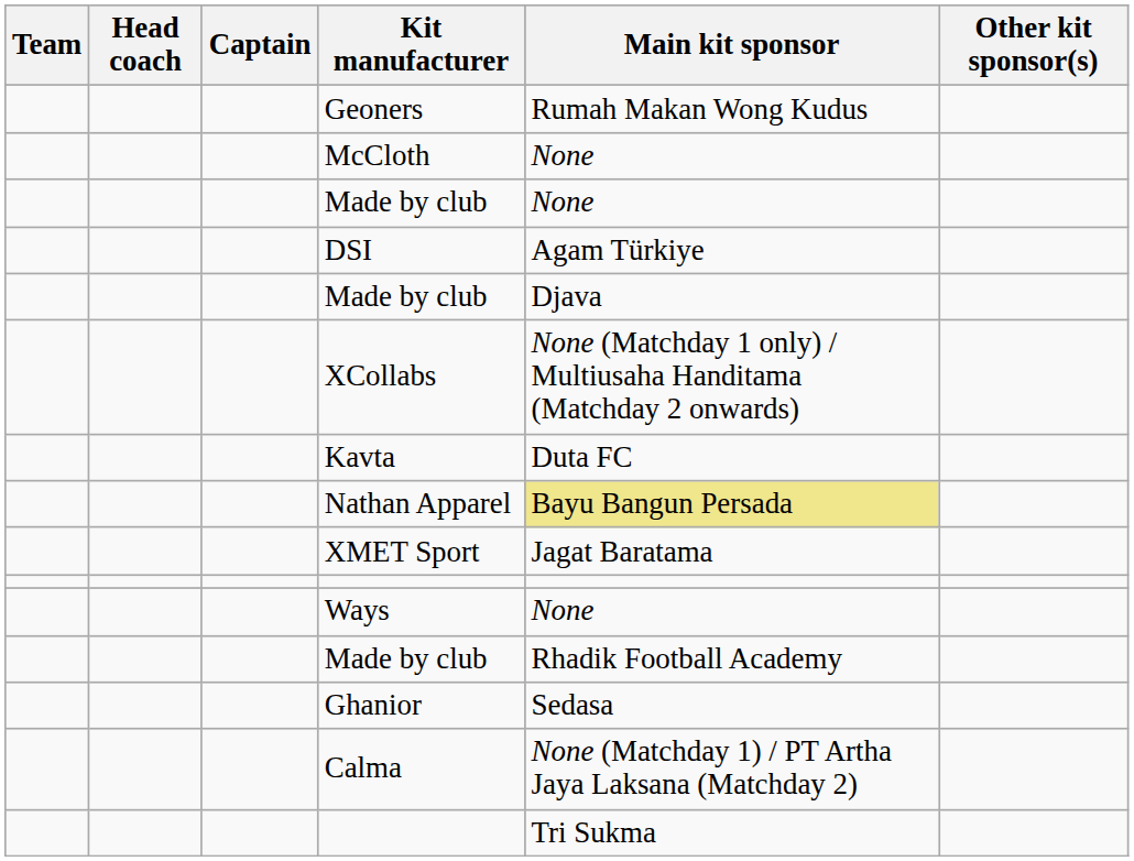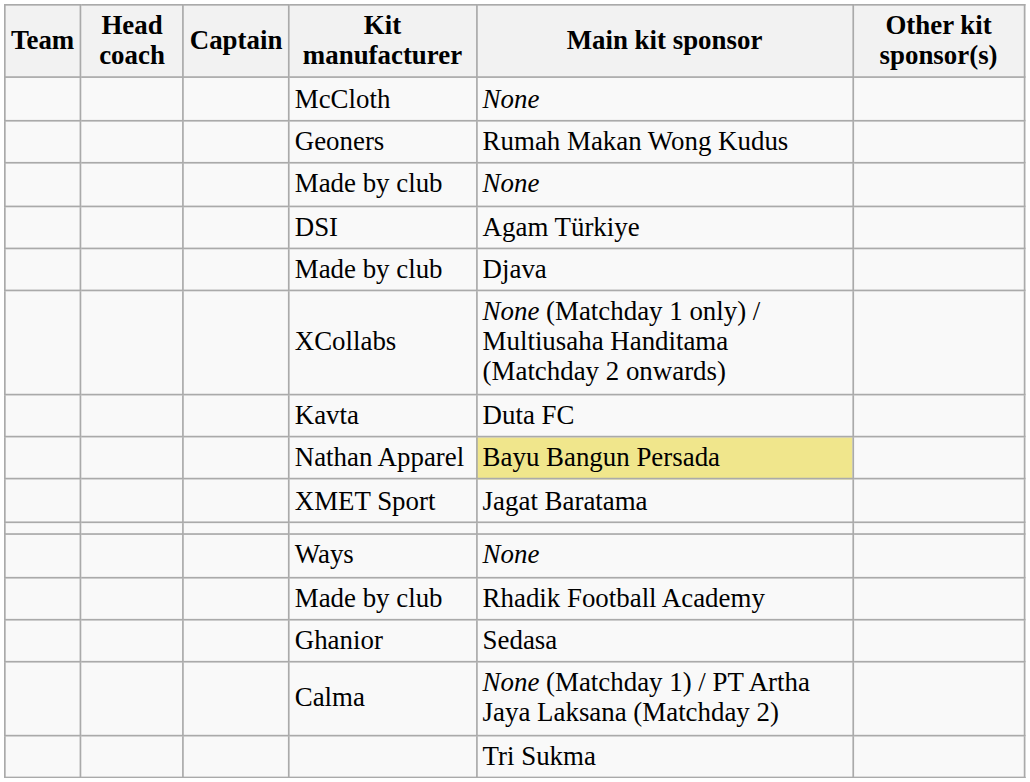 <table class="wikitable sortable">
 <tr>
 <th>Team</th>
 <th>Head coach</th>
 <th>Captain</th>
 <th class="nowrap">Kit manufacturer</th>
 <th>Main kit sponsor</th>
 <th>Other kit sponsor(s)</th>
 </tr>
 <tr>
 <td></td>
 <td></td>
 <td></td>
-<td> Geoners</td>
-<td>Rumah Makan Wong Kudus</td>
+<td> McCloth</td>
+<td><em>None</em></td>
 <td></td>
 </tr>
 <tr>
 <td></td>
 <td></td>
 <td></td>
-<td> McCloth</td>
-<td><em>None</em></td>
+<td> Geoners</td>
+<td>Rumah Makan Wong Kudus</td>
 <td></td>
 </tr>
 <tr>
 <td></td>
 <td></td>
 <td></td>
 <td> Made by club</td>
 <td><em>None</em></td>
 <td></td>
 </tr>
 <tr>
 <td></td>
 <td></td>
 <td></td>
 <td> DSI</td>
 <td>Agam Türkiye</td>
 <td></td>
 </tr>
 <tr>
 <td></td>
 <td></td>
 <td></td>
 <td> Made by club</td>
 <td>Djava</td>
 <td></td>
 </tr>
 <tr>
 <td></td>
 <td></td>
 <td></td>
 <td> XCollabs</td>
 <td><em>None</em> (Matchday 1 only) / Multiusaha Handitama (Matchday 2 onwards)</td>
 <td></td>
 </tr>
 <tr>
 <td></td>
 <td></td>
 <td></td>
 <td> Kavta</td>
 <td>Duta FC</td>
 <td></td>
 </tr>
 <tr>
 <td></td>
 <td></td>
 <td></td>
 <td> Nathan Apparel</td>
 <td style="background: khaki;">Bayu Bangun Persada</td>
 <td></td>
 </tr>
 <tr>
 <td></td>
 <td></td>
 <td></td>
 <td> XMET Sport</td>
 <td>Jagat Baratama</td>
 <td></td>
 </tr>
 <tr>
 <td></td>
 <td></td>
 <td></td>
 <td></td>
 <td></td>
 <td></td>
 </tr>
 <tr>
 <td></td>
 <td></td>
 <td></td>
 <td> Ways</td>
 <td><em>None</em></td>
 <td></td>
 </tr>
 <tr>
 <td></td>
 <td></td>
 <td></td>
 <td> Made by club</td>
 <td>Rhadik Football Academy</td>
 <td></td>
 </tr>
 <tr>
 <td></td>
 <td></td>
 <td></td>
 <td> Ghanior</td>
 <td>Sedasa</td>
 <td></td>
 </tr>
 <tr>
 <td></td>
 <td></td>
 <td></td>
 <td> Calma</td>
 <td><em>None</em> (Matchday 1) / PT Artha Jaya Laksana (Matchday 2)</td>
 <td></td>
 </tr>
 <tr>
 <td></td>
 <td></td>
 <td></td>
 <td></td>
 <td>Tri Sukma</td>
 <td></td>
 </tr>
 <tr>
 </tr>
 </table>
